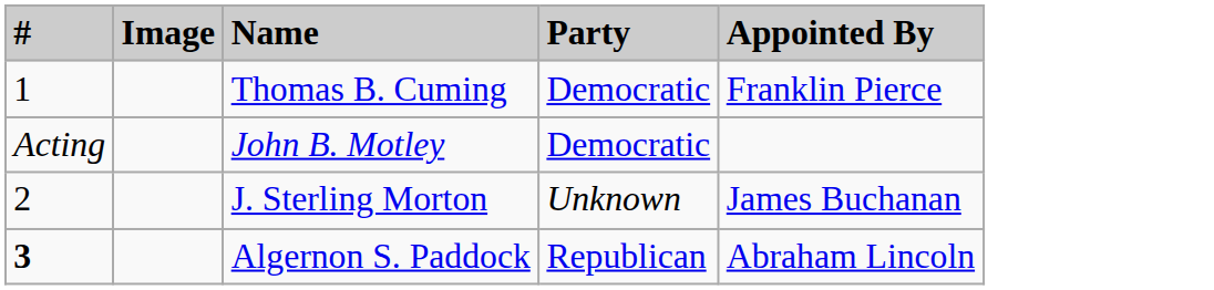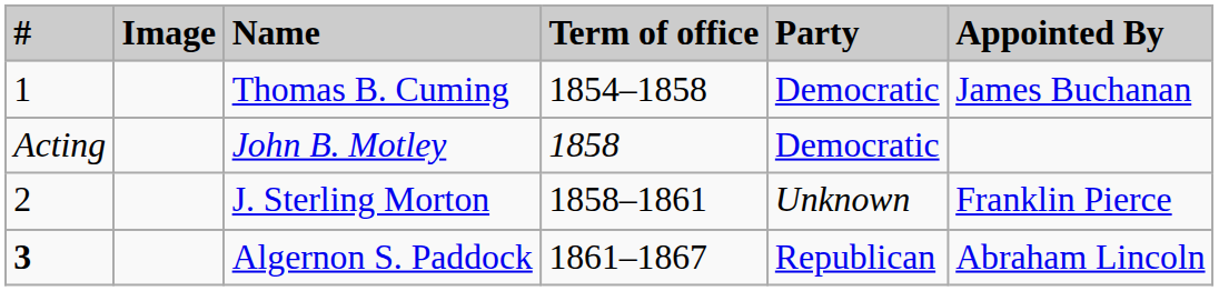 <table class="wikitable">
 <tr>
 <td bgcolor=#cccccc><strong>#</strong></td>
 <td bgcolor=#cccccc><strong>Image</strong></td>
 <td bgcolor=#cccccc><strong>Name</strong></td>
+<td bgcolor=#cccccc><strong>Term of office</strong></td>
 <td bgcolor=#cccccc><strong>Party</strong></td>
 <td bgcolor=#cccccc><strong>Appointed By</strong></td>
 </tr>
 <tr>
 <td>1</td>
 <td></td>
 <td><a href='#'>Thomas B. Cuming</a></td>
+<td>1854–1858</td>
 <td><a href='#'>Democratic</a></td>
-<td><a href='#'>Franklin Pierce</a></td>
+<td><a href='#'>James Buchanan</a></td>
 </tr>
 <tr>
 <td><em>Acting</em></td>
 <td></td>
 <td><em><a href='#'>John B. Motley</a></em></td>
+<td><em>1858</em></td>
 <td><a href='#'>Democratic</a></td>
 <td></td>
 </tr>
 <tr>
 <td>2</td>
 <td></td>
 <td><a href='#'>J. Sterling Morton</a></td>
+<td>1858–1861</td>
 <td><em>Unknown</em></td>
-<td><a href='#'>James Buchanan</a></td>
+<td><a href='#'>Franklin Pierce</a></td>
 </tr>
 <tr>
 <td><strong>3</strong></td>
 <td></td>
 <td><a href='#'>Algernon S. Paddock</a></td>
+<td>1861–1867</td>
 <td><a href='#'>Republican</a></td>
 <td><a href='#'>Abraham Lincoln</a></td>
 </tr>
 </table>
